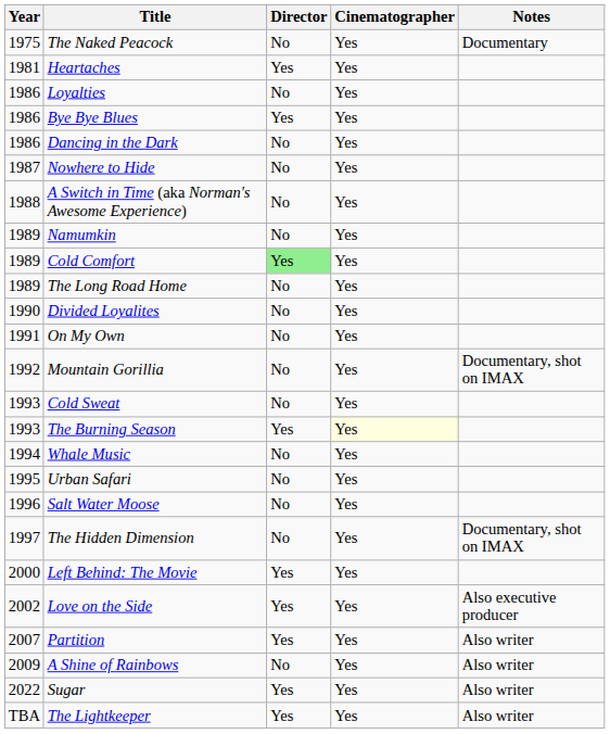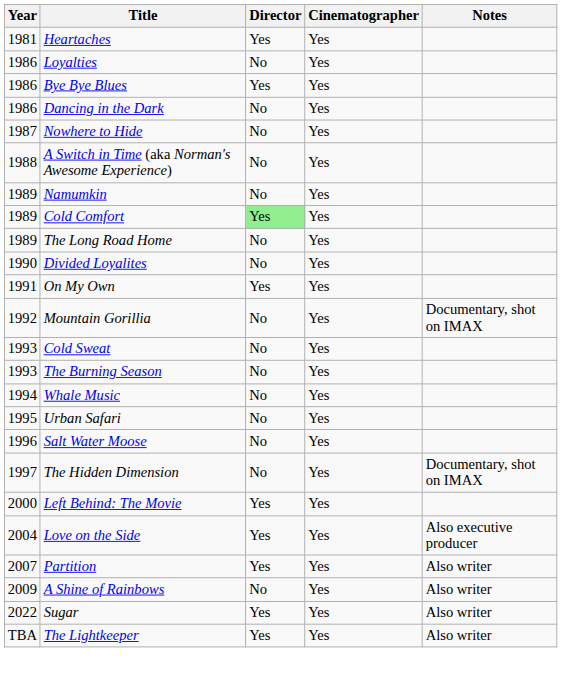 <table class="wikitable">
 <tr>
 <th>Year</th>
 <th>Title</th>
 <th>Director</th>
 <th>Cinematographer</th>
 <th>Notes</th>
-</tr>
-<tr>
-<td>1975</td>
-<td><em>The Naked Peacock</em></td>
-<td>No</td>
-<td>Yes</td>
-<td>Documentary</td>
 </tr>
 <tr>
 <td>1981</td>
 <td><em><a href='#'>Heartaches</a></em></td>
 <td>Yes</td>
 <td>Yes</td>
 <td></td>
 </tr>
 <tr>
 <td>1986</td>
 <td><em><a href='#'>Loyalties</a></em></td>
 <td>No</td>
 <td>Yes</td>
 <td></td>
 </tr>
 <tr>
 <td>1986</td>
 <td><em><a href='#'>Bye Bye Blues</a></em></td>
 <td>Yes</td>
 <td>Yes</td>
 <td></td>
 </tr>
 <tr>
 <td>1986</td>
 <td><em><a href='#'>Dancing in the Dark</a></em></td>
 <td>No</td>
 <td>Yes</td>
 <td></td>
 </tr>
 <tr>
 <td>1987</td>
 <td><em><a href='#'>Nowhere to Hide</a></em></td>
 <td>No</td>
 <td>Yes</td>
 <td></td>
 </tr>
 <tr>
 <td>1988</td>
 <td><em><a href='#'>A Switch in Time</a></em> (aka <em>Norman's Awesome Experience</em>)</td>
 <td>No</td>
 <td>Yes</td>
 <td></td>
 </tr>
 <tr>
 <td>1989</td>
 <td><em><a href='#'>Namumkin</a></em></td>
 <td>No</td>
 <td>Yes</td>
 <td></td>
 </tr>
 <tr>
 <td>1989</td>
 <td><em><a href='#'>Cold Comfort</a></em></td>
 <td style="background: lightgreen;">Yes</td>
 <td>Yes</td>
 <td></td>
 </tr>
 <tr>
 <td>1989</td>
 <td><em>The Long Road Home</em></td>
 <td>No</td>
 <td>Yes</td>
 <td></td>
 </tr>
 <tr>
 <td>1990</td>
 <td><em><a href='#'>Divided Loyalites</a></em></td>
 <td>No</td>
 <td>Yes</td>
 <td></td>
 </tr>
 <tr>
 <td>1991</td>
 <td><em>On My Own</em></td>
-<td>No</td>
+<td>Yes</td>
 <td>Yes</td>
 <td></td>
 </tr>
 <tr>
 <td>1992</td>
 <td><em>Mountain Gorillia</em></td>
 <td>No</td>
 <td>Yes</td>
 <td>Documentary, shot on IMAX</td>
 </tr>
 <tr>
 <td>1993</td>
 <td><em><a href='#'>Cold Sweat</a></em></td>
 <td>No</td>
 <td>Yes</td>
 <td></td>
 </tr>
 <tr>
 <td>1993</td>
 <td><em><a href='#'>The Burning Season</a></em></td>
+<td>No</td>
 <td>Yes</td>
-<td style="background: lightyellow;">Yes</td>
 <td></td>
 </tr>
 <tr>
 <td>1994</td>
 <td><em><a href='#'>Whale Music</a></em></td>
 <td>No</td>
 <td>Yes</td>
 <td></td>
 </tr>
 <tr>
 <td>1995</td>
 <td><em>Urban Safari</em></td>
 <td>No</td>
 <td>Yes</td>
 <td></td>
 </tr>
 <tr>
 <td>1996</td>
 <td><em><a href='#'>Salt Water Moose</a></em></td>
 <td>No</td>
 <td>Yes</td>
 <td></td>
 </tr>
 <tr>
 <td>1997</td>
 <td><em>The Hidden Dimension</em></td>
 <td>No</td>
 <td>Yes</td>
 <td>Documentary, shot on IMAX</td>
 </tr>
 <tr>
 <td>2000</td>
 <td><em><a href='#'>Left Behind: The Movie</a></em></td>
 <td>Yes</td>
 <td>Yes</td>
 <td></td>
 </tr>
 <tr>
-<td>2002</td>
+<td>2004</td>
 <td><em><a href='#'>Love on the Side</a></em></td>
 <td>Yes</td>
 <td>Yes</td>
 <td>Also executive producer</td>
 </tr>
 <tr>
 <td>2007</td>
 <td><em><a href='#'>Partition</a></em></td>
 <td>Yes</td>
 <td>Yes</td>
 <td>Also writer</td>
 </tr>
 <tr>
 <td>2009</td>
 <td><em><a href='#'>A Shine of Rainbows</a></em></td>
 <td>No</td>
 <td>Yes</td>
 <td>Also writer</td>
 </tr>
 <tr>
 <td>2022</td>
 <td><em>Sugar</em></td>
 <td>Yes</td>
 <td>Yes</td>
 <td>Also writer</td>
 </tr>
 <tr>
 <td>TBA</td>
 <td><em><a href='#'>The Lightkeeper</a></em></td>
 <td>Yes</td>
 <td>Yes</td>
 <td>Also writer</td>
 </tr>
 </table>
